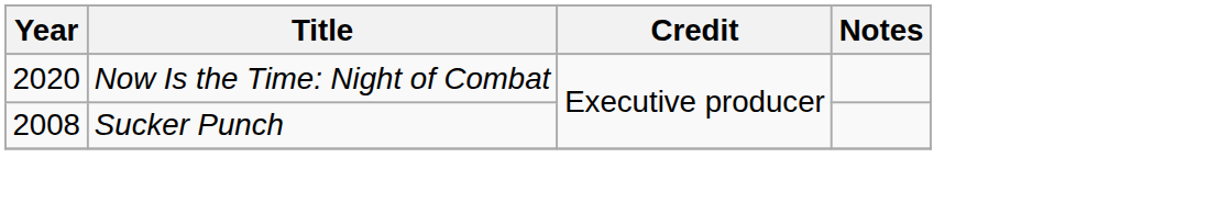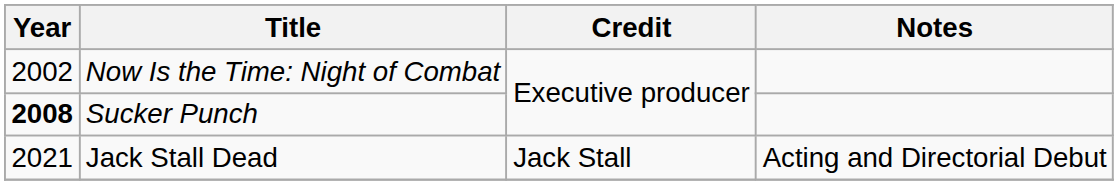 <table class="wikitable" style="font-size: 90%;">
 <tr>
 <th>Year</th>
 <th>Title</th>
 <th>Credit</th>
 <th>Notes</th>
 </tr>
 <tr>
-<td rowspan="1">2020</td>
+<td rowspan="1">2002</td>
 <td><em>Now Is the Time: Night of Combat</em></td>
 <td rowspan="2">Executive producer</td>
 <td></td>
 </tr>
 <tr>
-<td rowspan="1">2008</td>
+<td rowspan="1"><strong>2008</strong></td>
 <td><em>Sucker Punch</em></td>
 <td></td>
 </tr>
 <tr>
+<td>2021</td>
+<td>Jack Stall Dead</td>
+<td>Jack Stall</td>
+<td>Acting and Directorial Debut</td>
+</tr>
+<tr>
 </tr>
 </table>
